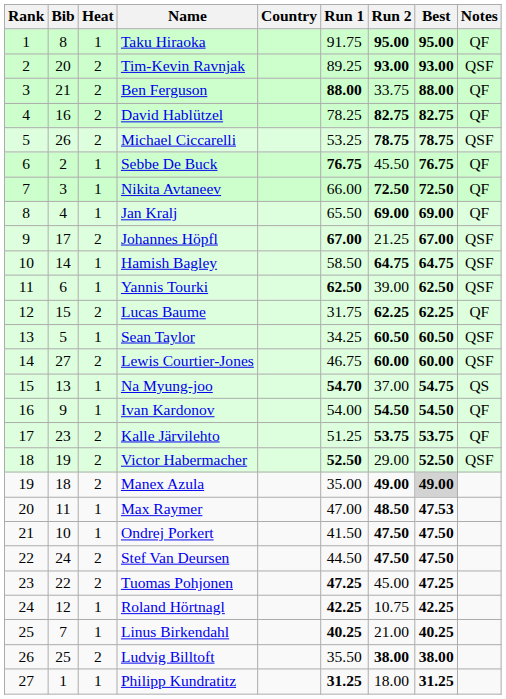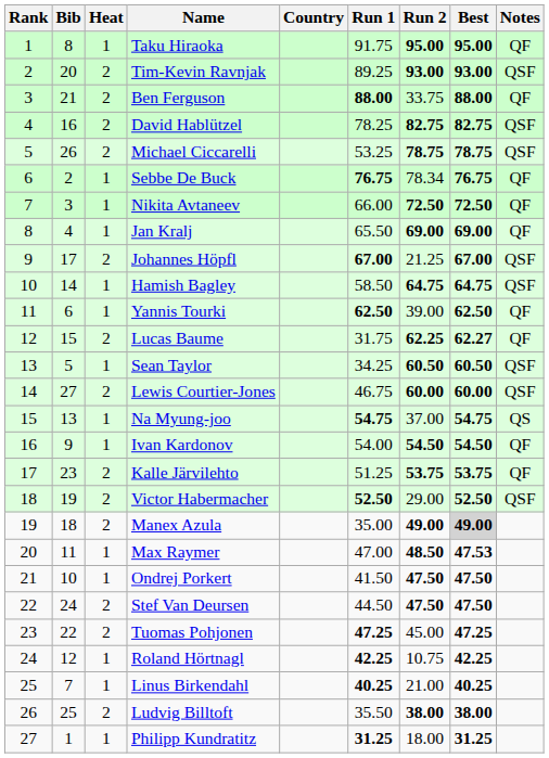 <table class="wikitable sortable" style="text-align:center">
 <tr>
 <th>Rank</th>
 <th>Bib</th>
 <th>Heat</th>
 <th>Name</th>
 <th>Country</th>
 <th>Run 1</th>
 <th>Run 2</th>
 <th>Best</th>
 <th>Notes</th>
 </tr>
 <tr bgcolor=ccffcc>
 <td>1</td>
 <td>8</td>
 <td>1</td>
 <td align=left><a href='#'>Taku Hiraoka</a></td>
 <td align=left></td>
 <td>91.75</td>
 <td><strong>95.00</strong></td>
 <td><strong>95.00</strong></td>
 <td>QF</td>
 </tr>
 <tr bgcolor=ccffcc>
 <td>2</td>
 <td>20</td>
 <td>2</td>
 <td align=left><a href='#'>Tim-Kevin Ravnjak</a></td>
 <td align=left></td>
 <td>89.25</td>
 <td><strong>93.00</strong></td>
 <td><strong>93.00</strong></td>
 <td>QSF</td>
 </tr>
 <tr bgcolor=ccffcc>
 <td>3</td>
 <td>21</td>
 <td>2</td>
 <td align=left><a href='#'>Ben Ferguson</a></td>
 <td align=left></td>
 <td><strong>88.00</strong></td>
 <td>33.75</td>
 <td><strong>88.00</strong></td>
 <td>QF</td>
 </tr>
 <tr bgcolor=ccffcc>
 <td>4</td>
 <td>16</td>
 <td>2</td>
 <td align=left><a href='#'>David Hablützel</a></td>
 <td align=left></td>
 <td>78.25</td>
 <td><strong>82.75</strong></td>
 <td><strong>82.75</strong></td>
-<td>QF</td>
+<td>QSF</td>
 </tr>
 <tr bgcolor=ddffdd>
 <td>5</td>
 <td>26</td>
 <td>2</td>
 <td align=left><a href='#'>Michael Ciccarelli</a></td>
 <td align=left></td>
 <td>53.25</td>
 <td><strong>78.75</strong></td>
 <td><strong>78.75</strong></td>
 <td>QSF</td>
 </tr>
 <tr bgcolor=ccffcc>
 <td>6</td>
 <td>2</td>
 <td>1</td>
 <td align=left><a href='#'>Sebbe De Buck</a></td>
 <td align=left></td>
 <td><strong>76.75</strong></td>
-<td>45.50</td>
+<td>78.34</td>
 <td><strong>76.75</strong></td>
 <td>QF</td>
 </tr>
 <tr bgcolor=ccffcc>
 <td>7</td>
 <td>3</td>
 <td>1</td>
 <td align=left><a href='#'>Nikita Avtaneev</a></td>
 <td align=left></td>
 <td>66.00</td>
 <td><strong>72.50</strong></td>
 <td><strong>72.50</strong></td>
 <td>QF</td>
 </tr>
 <tr bgcolor=ddffdd>
 <td>8</td>
 <td>4</td>
 <td>1</td>
 <td align=left><a href='#'>Jan Kralj</a></td>
 <td align=left></td>
 <td>65.50</td>
 <td><strong>69.00</strong></td>
 <td><strong>69.00</strong></td>
 <td>QF</td>
 </tr>
 <tr bgcolor=ddffdd>
 <td>9</td>
 <td>17</td>
 <td>2</td>
 <td align=left><a href='#'>Johannes Höpfl</a></td>
 <td align=left></td>
 <td><strong>67.00</strong></td>
 <td>21.25</td>
 <td><strong>67.00</strong></td>
 <td>QSF</td>
 </tr>
 <tr bgcolor=ddffdd>
 <td>10</td>
 <td>14</td>
 <td>1</td>
 <td align=left><a href='#'>Hamish Bagley</a></td>
 <td align=left></td>
 <td>58.50</td>
 <td><strong>64.75</strong></td>
 <td><strong>64.75</strong></td>
 <td>QSF</td>
 </tr>
 <tr bgcolor=ddffdd>
 <td>11</td>
 <td>6</td>
 <td>1</td>
 <td align=left><a href='#'>Yannis Tourki</a></td>
 <td align=left></td>
 <td><strong>62.50</strong></td>
 <td>39.00</td>
 <td><strong>62.50</strong></td>
-<td>QSF</td>
+<td>QF</td>
 </tr>
 <tr bgcolor=ddffdd>
 <td>12</td>
 <td>15</td>
 <td>2</td>
 <td align=left><a href='#'>Lucas Baume</a></td>
 <td align=left></td>
 <td>31.75</td>
 <td><strong>62.25</strong></td>
-<td><strong>62.25</strong></td>
+<td><strong>62.27</strong></td>
 <td>QF</td>
 </tr>
 <tr bgcolor=ddffdd>
 <td>13</td>
 <td>5</td>
 <td>1</td>
 <td align=left><a href='#'>Sean Taylor</a></td>
 <td align=left></td>
 <td>34.25</td>
 <td><strong>60.50</strong></td>
 <td><strong>60.50</strong></td>
 <td>QSF</td>
 </tr>
 <tr bgcolor=ddffdd>
 <td>14</td>
 <td>27</td>
 <td>2</td>
 <td align=left><a href='#'>Lewis Courtier-Jones</a></td>
 <td align=left></td>
 <td>46.75</td>
 <td><strong>60.00</strong></td>
 <td><strong>60.00</strong></td>
 <td>QSF</td>
 </tr>
 <tr bgcolor=ddffdd>
 <td>15</td>
 <td>13</td>
 <td>1</td>
 <td align=left><a href='#'>Na Myung-joo</a></td>
 <td align=left></td>
-<td><strong>54.70</strong></td>
+<td><strong>54.75</strong></td>
 <td>37.00</td>
 <td><strong>54.75</strong></td>
 <td>QS</td>
 </tr>
 <tr bgcolor=ddffdd>
 <td>16</td>
 <td>9</td>
 <td>1</td>
 <td align=left><a href='#'>Ivan Kardonov</a></td>
 <td align=left></td>
 <td>54.00</td>
 <td><strong>54.50</strong></td>
 <td><strong>54.50</strong></td>
 <td>QF</td>
 </tr>
 <tr bgcolor=ddffdd>
 <td>17</td>
 <td>23</td>
 <td>2</td>
 <td align=left><a href='#'>Kalle Järvilehto</a></td>
 <td align=left></td>
 <td>51.25</td>
 <td><strong>53.75</strong></td>
 <td><strong>53.75</strong></td>
 <td>QF</td>
 </tr>
 <tr bgcolor=ddffdd>
 <td>18</td>
 <td>19</td>
 <td>2</td>
 <td align=left><a href='#'>Victor Habermacher</a></td>
 <td align=left></td>
 <td><strong>52.50</strong></td>
 <td>29.00</td>
 <td><strong>52.50</strong></td>
 <td>QSF</td>
 </tr>
 <tr>
 <td>19</td>
 <td>18</td>
 <td>2</td>
 <td align=left><a href='#'>Manex Azula</a></td>
 <td align=left></td>
 <td>35.00</td>
 <td><strong>49.00</strong></td>
 <td style="background: lightgrey;"><strong>49.00</strong></td>
 <td></td>
 </tr>
 <tr>
 <td>20</td>
 <td>11</td>
 <td>1</td>
 <td align=left><a href='#'>Max Raymer</a></td>
 <td align=left></td>
 <td>47.00</td>
 <td><strong>48.50</strong></td>
 <td><strong>47.53</strong></td>
 <td></td>
 </tr>
 <tr>
 <td>21</td>
 <td>10</td>
 <td>1</td>
 <td align=left><a href='#'>Ondrej Porkert</a></td>
 <td align=left></td>
 <td>41.50</td>
 <td><strong>47.50</strong></td>
 <td><strong>47.50</strong></td>
 <td></td>
 </tr>
 <tr>
 <td>22</td>
 <td>24</td>
 <td>2</td>
 <td align=left><a href='#'>Stef Van Deursen</a></td>
 <td align=left></td>
 <td>44.50</td>
 <td><strong>47.50</strong></td>
 <td><strong>47.50</strong></td>
 <td></td>
 </tr>
 <tr>
 <td>23</td>
 <td>22</td>
 <td>2</td>
 <td align=left><a href='#'>Tuomas Pohjonen</a></td>
 <td align=left></td>
 <td><strong>47.25</strong></td>
 <td>45.00</td>
 <td><strong>47.25</strong></td>
 <td></td>
 </tr>
 <tr>
 <td>24</td>
 <td>12</td>
 <td>1</td>
 <td align=left><a href='#'>Roland Hörtnagl</a></td>
 <td align=left></td>
 <td><strong>42.25</strong></td>
 <td>10.75</td>
 <td><strong>42.25</strong></td>
 <td></td>
 </tr>
 <tr>
 <td>25</td>
 <td>7</td>
 <td>1</td>
 <td align=left><a href='#'>Linus Birkendahl</a></td>
 <td align=left></td>
 <td><strong>40.25</strong></td>
 <td>21.00</td>
 <td><strong>40.25</strong></td>
 <td></td>
 </tr>
 <tr>
 <td>26</td>
 <td>25</td>
 <td>2</td>
 <td align=left><a href='#'>Ludvig Billtoft</a></td>
 <td align=left></td>
 <td>35.50</td>
 <td><strong>38.00</strong></td>
 <td><strong>38.00</strong></td>
 <td></td>
 </tr>
 <tr>
 <td>27</td>
 <td>1</td>
 <td>1</td>
 <td align=left><a href='#'>Philipp Kundratitz</a></td>
 <td align=left></td>
 <td><strong>31.25</strong></td>
 <td>18.00</td>
 <td><strong>31.25</strong></td>
 <td></td>
 </tr>
 </table>
